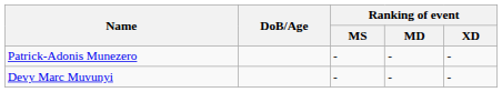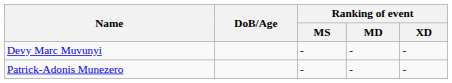 <table class="wikitable" style="width:600px; font-size:95%;">
 <tr>
 <th rowspan="2" align="left">Name</th>
 <th rowspan="2" align="left">DoB/Age</th>
 <th colspan="3" align="center">Ranking of event</th>
 </tr>
 <tr>
 <th align="center">MS</th>
 <th>MD</th>
 <th align="center">XD</th>
 </tr>
 <tr>
+<td><a href='#'>Devy Marc Muvunyi</a></td>
+<td></td>
+<td>-</td>
+<td>-</td>
+<td>-</td>
+</tr>
+<tr>
 <td><a href='#'>Patrick-Adonis Munezero</a></td>
 <td></td>
 <td>-</td>
 <td>-</td>
 <td>-</td>
 </tr>
-<tr>
-<td><a href='#'>Devy Marc Muvunyi</a></td>
-<td></td>
-<td>-</td>
-<td>-</td>
-<td>-</td>
-</tr>
 </table>
